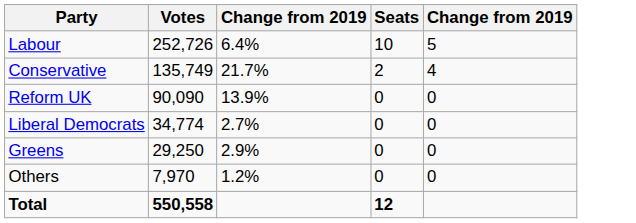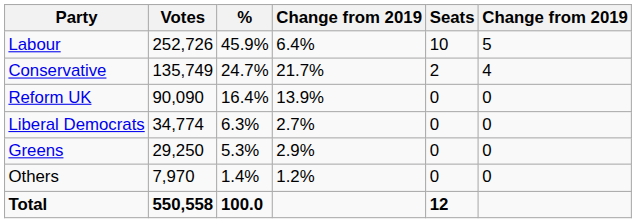 <table class="wikitable">
 <tr>
 <th>Party</th>
 <th>Votes</th>
+<th>%</th>
 <th>Change from 2019</th>
 <th>Seats</th>
 <th>Change from 2019</th>
 </tr>
 <tr>
 <td><a href='#'>Labour</a></td>
 <td>252,726</td>
+<td>45.9%</td>
 <td>6.4%</td>
 <td>10</td>
 <td>5</td>
 </tr>
 <tr>
 <td><a href='#'>Conservative</a></td>
 <td>135,749</td>
+<td>24.7%</td>
 <td>21.7%</td>
 <td>2</td>
 <td>4</td>
 </tr>
 <tr>
 <td><a href='#'>Reform UK</a></td>
 <td>90,090</td>
+<td>16.4%</td>
 <td>13.9%</td>
 <td>0</td>
 <td>0</td>
 </tr>
 <tr>
 <td><a href='#'>Liberal Democrats</a></td>
 <td>34,774</td>
+<td>6.3%</td>
 <td>2.7%</td>
 <td>0</td>
 <td>0</td>
 </tr>
 <tr>
 <td><a href='#'>Greens</a></td>
 <td>29,250</td>
+<td>5.3%</td>
 <td>2.9%</td>
 <td>0</td>
 <td>0</td>
 </tr>
 <tr>
 <td>Others</td>
 <td>7,970</td>
+<td>1.4%</td>
 <td>1.2%</td>
 <td>0</td>
 <td>0</td>
 </tr>
 <tr>
 <td><strong>Total</strong></td>
 <td><strong>550,558</strong></td>
+<td><strong>100.0</strong></td>
 <td></td>
 <td><strong>12</strong></td>
 <td></td>
 </tr>
 </table>
